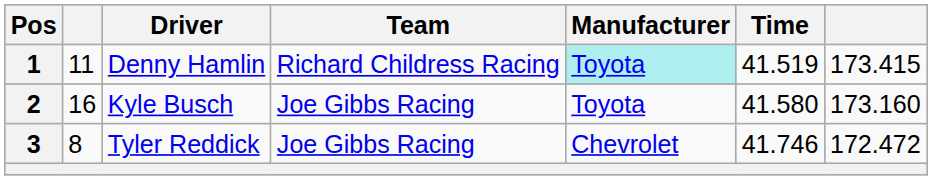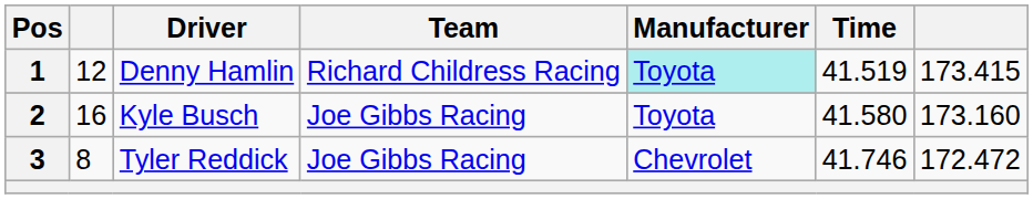 <table class="wikitable" style="font-size:95%">
 <tr>
 <th>Pos</th>
 <th></th>
 <th>Driver</th>
 <th>Team</th>
 <th>Manufacturer</th>
 <th>Time</th>
 <th></th>
 </tr>
 <tr>
 <th>1</th>
-<td>11</td>
+<td>12</td>
 <td><a href='#'>Denny Hamlin</a></td>
 <td><a href='#'>Richard Childress Racing</a></td>
 <td style="background: paleturquoise;"><a href='#'>Toyota</a></td>
 <td>41.519</td>
 <td>173.415</td>
 </tr>
 <tr>
 <th>2</th>
 <td>16</td>
 <td><a href='#'>Kyle Busch</a></td>
 <td><a href='#'>Joe Gibbs Racing</a></td>
 <td><a href='#'>Toyota</a></td>
 <td>41.580</td>
 <td>173.160</td>
 </tr>
 <tr>
 <th>3</th>
 <td>8</td>
 <td><a href='#'>Tyler Reddick</a></td>
 <td><a href='#'>Joe Gibbs Racing</a></td>
 <td><a href='#'>Chevrolet</a></td>
 <td>41.746</td>
 <td>172.472</td>
 </tr>
 <tr>
 <th colspan="7"></th>
 </tr>
 </table>
